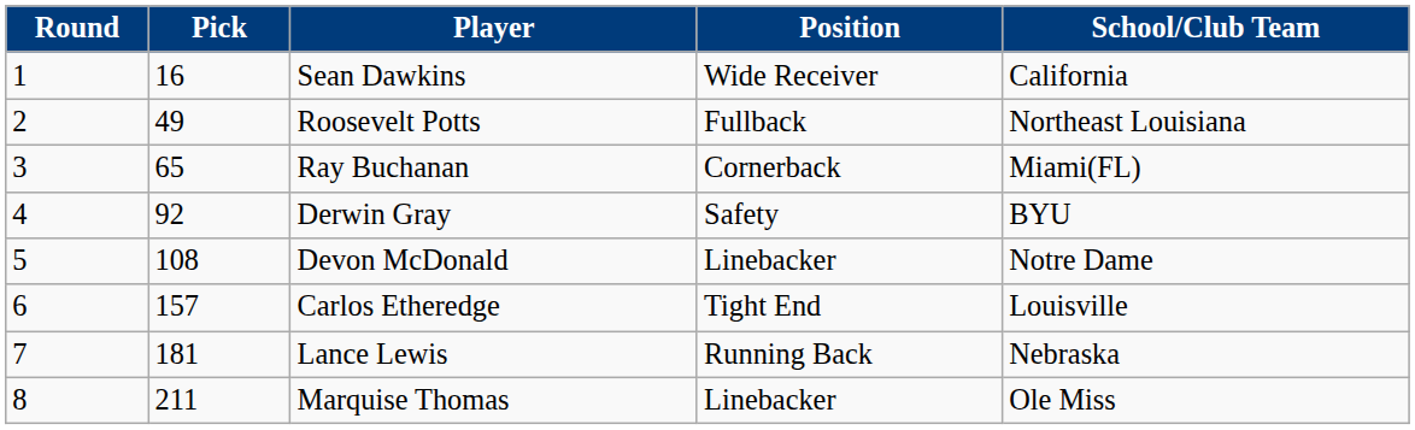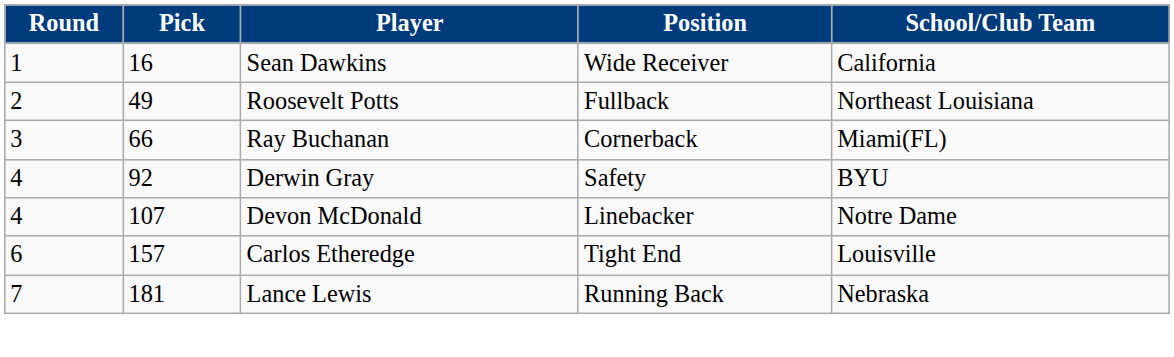 <table class="wikitable sortable sortable">
 <tr>
 <th style="background:#003B7B;color:white;" width="7%">Round</th>
 <th style="background:#003B7B;color:white;" width="7%">Pick</th>
 <th style="background:#003B7B;color:white;" width="20%">Player</th>
 <th style="background:#003B7B;color:white;" width="15%">Position</th>
 <th style="background:#003B7B;color:white;" width="20%">School/Club Team</th>
 </tr>
 <tr>
 <td>1</td>
 <td>16</td>
 <td>Sean Dawkins</td>
 <td>Wide Receiver</td>
 <td>California</td>
 </tr>
 <tr>
 <td>2</td>
 <td>49</td>
 <td>Roosevelt Potts</td>
 <td>Fullback</td>
 <td>Northeast Louisiana</td>
 </tr>
 <tr>
 <td>3</td>
-<td>65</td>
+<td>66</td>
 <td>Ray Buchanan</td>
 <td>Cornerback</td>
 <td>Miami(FL)</td>
 </tr>
 <tr>
 <td>4</td>
 <td>92</td>
 <td>Derwin Gray</td>
 <td>Safety</td>
 <td>BYU</td>
 </tr>
 <tr>
-<td>5</td>
-<td>108</td>
+<td>4</td>
+<td>107</td>
 <td>Devon McDonald</td>
 <td>Linebacker</td>
 <td>Notre Dame</td>
 </tr>
 <tr>
 <td>6</td>
 <td>157</td>
 <td>Carlos Etheredge</td>
 <td>Tight End</td>
 <td>Louisville</td>
 </tr>
 <tr>
 <td>7</td>
 <td>181</td>
 <td>Lance Lewis</td>
 <td>Running Back</td>
 <td>Nebraska</td>
 </tr>
-<tr>
-<td>8</td>
-<td>211</td>
-<td>Marquise Thomas</td>
-<td>Linebacker</td>
-<td>Ole Miss</td>
-</tr>
 </table>
